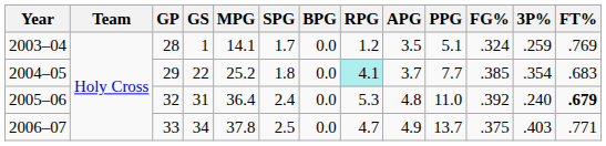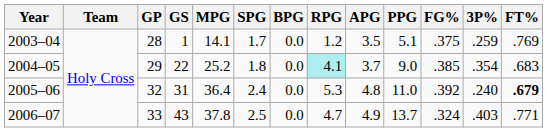 <table class="wikitable sortable" style="text-align:right; font-size:95%;">
 <tr>
 <th>Year</th>
 <th>Team</th>
 <th>GP</th>
 <th>GS</th>
 <th>MPG</th>
 <th>SPG</th>
 <th>BPG</th>
 <th>RPG</th>
 <th>APG</th>
 <th>PPG</th>
 <th>FG%</th>
 <th>3P%</th>
 <th>FT%</th>
 </tr>
 <tr>
 <td align=left>2003–04</td>
 <td align=left rowspan=4><a href='#'>Holy Cross</a></td>
 <td>28</td>
 <td>1</td>
 <td>14.1</td>
 <td>1.7</td>
 <td>0.0</td>
 <td>1.2</td>
 <td>3.5</td>
 <td>5.1</td>
-<td>.324</td>
+<td>.375</td>
 <td>.259</td>
 <td>.769</td>
 </tr>
 <tr>
 <td align=left>2004–05</td>
 <td>29</td>
 <td>22</td>
 <td>25.2</td>
 <td>1.8</td>
 <td>0.0</td>
 <td style="background: paleturquoise;">4.1</td>
 <td>3.7</td>
-<td>7.7</td>
+<td>9.0</td>
 <td>.385</td>
 <td>.354</td>
 <td>.683</td>
 </tr>
 <tr>
 <td align=left>2005–06</td>
 <td>32</td>
 <td>31</td>
 <td>36.4</td>
 <td>2.4</td>
 <td>0.0</td>
 <td>5.3</td>
 <td>4.8</td>
 <td>11.0</td>
 <td>.392</td>
 <td>.240</td>
 <td><strong>.679</strong></td>
 </tr>
 <tr>
 <td align=left>2006–07</td>
 <td>33</td>
-<td>34</td>
+<td>43</td>
 <td>37.8</td>
 <td>2.5</td>
 <td>0.0</td>
 <td>4.7</td>
 <td>4.9</td>
 <td>13.7</td>
-<td>.375</td>
+<td>.324</td>
 <td>.403</td>
 <td>.771</td>
 </tr>
 </table>
